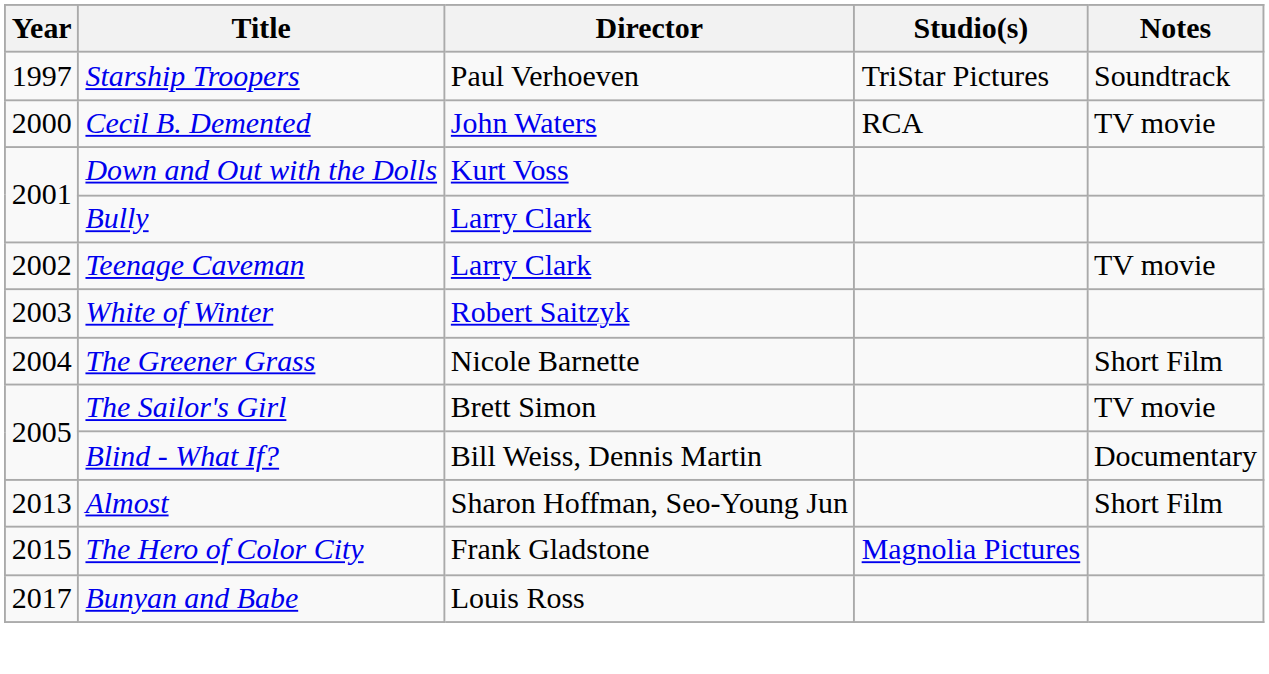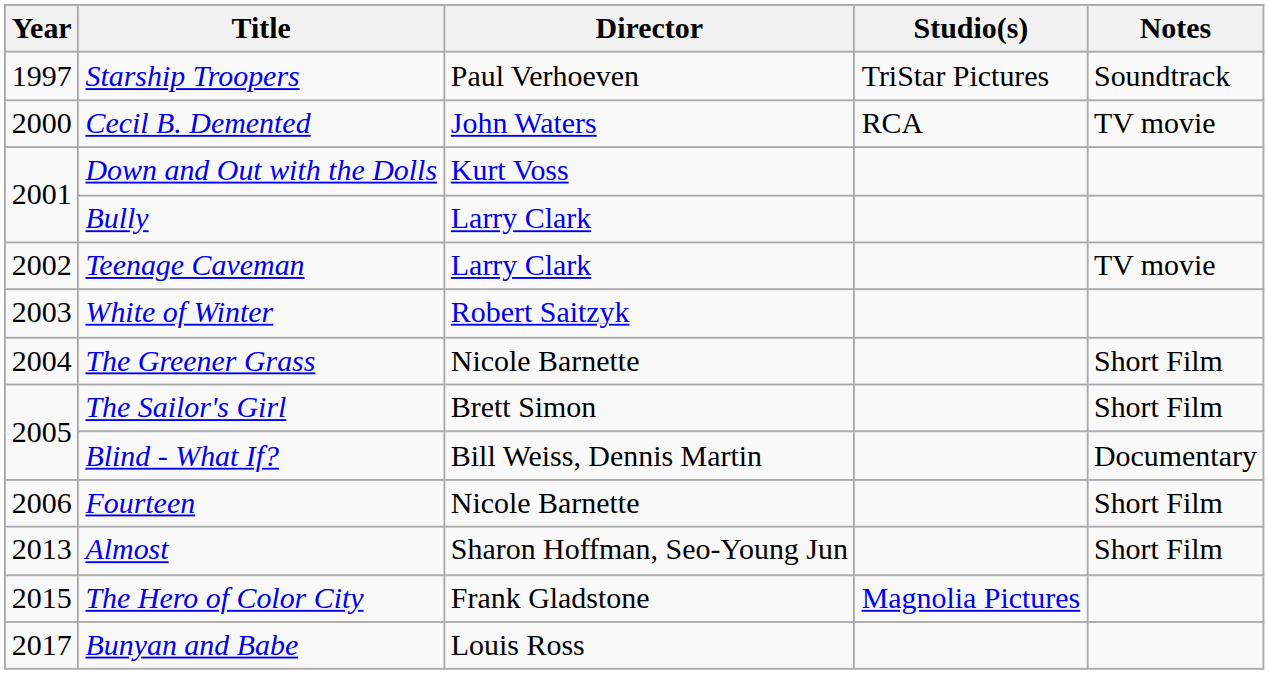 <table class="wikitable sortable">
 <tr>
 <th>Year</th>
 <th>Title</th>
 <th>Director</th>
 <th>Studio(s)</th>
 <th>Notes</th>
 </tr>
 <tr>
 <td>1997</td>
 <td><a href='#'><em>Starship Troopers</em></a></td>
 <td>Paul Verhoeven</td>
 <td>TriStar Pictures</td>
 <td>Soundtrack</td>
 </tr>
 <tr>
 <td>2000</td>
 <td><em><a href='#'>Cecil B. Demented</a></em></td>
 <td><a href='#'>John Waters</a></td>
 <td>RCA</td>
 <td>TV movie</td>
 </tr>
 <tr>
 <td rowspan="2">2001</td>
 <td><em><a href='#'>Down and Out with the Dolls</a></em></td>
 <td><a href='#'>Kurt Voss</a></td>
 <td></td>
 <td></td>
 </tr>
 <tr>
 <td><a href='#'><em>Bully</em></a></td>
 <td><a href='#'>Larry Clark</a></td>
 <td></td>
 <td></td>
 </tr>
 <tr>
 <td>2002</td>
 <td><a href='#'><em>Teenage Caveman</em></a></td>
 <td><a href='#'>Larry Clark</a></td>
 <td></td>
 <td>TV movie</td>
 </tr>
 <tr>
 <td>2003</td>
 <td><em><a href='#'>White of Winter</a></em></td>
 <td><a href='#'>Robert Saitzyk</a></td>
 <td></td>
 <td></td>
 </tr>
 <tr>
 <td>2004</td>
 <td><em><a href='#'>The Greener Grass</a></em></td>
 <td>Nicole Barnette</td>
 <td></td>
 <td>Short Film</td>
 </tr>
 <tr>
 <td rowspan="2">2005</td>
 <td><em><a href='#'>The Sailor's Girl</a></em></td>
 <td>Brett Simon</td>
 <td></td>
-<td>TV movie</td>
+<td>Short Film</td>
 </tr>
 <tr>
 <td><em><a href='#'>Blind - What If?</a></em></td>
 <td>Bill Weiss, Dennis Martin</td>
 <td></td>
 <td>Documentary</td>
+</tr>
+<tr>
+<td>2006</td>
+<td><a href='#'><em>Fourteen</em></a></td>
+<td>Nicole Barnette</td>
+<td></td>
+<td>Short Film</td>
 </tr>
 <tr>
 <td>2013</td>
 <td><a href='#'><em>Almost</em></a></td>
 <td>Sharon Hoffman, Seo-Young Jun</td>
 <td></td>
 <td>Short Film</td>
 </tr>
 <tr>
 <td>2015</td>
 <td><em><a href='#'>The Hero of Color City</a></em></td>
 <td>Frank Gladstone</td>
 <td><a href='#'>Magnolia Pictures</a></td>
 <td></td>
 </tr>
 <tr>
 <td>2017</td>
 <td><em><a href='#'>Bunyan and Babe</a></em></td>
 <td>Louis Ross</td>
 <td></td>
 <td></td>
 </tr>
 </table>
